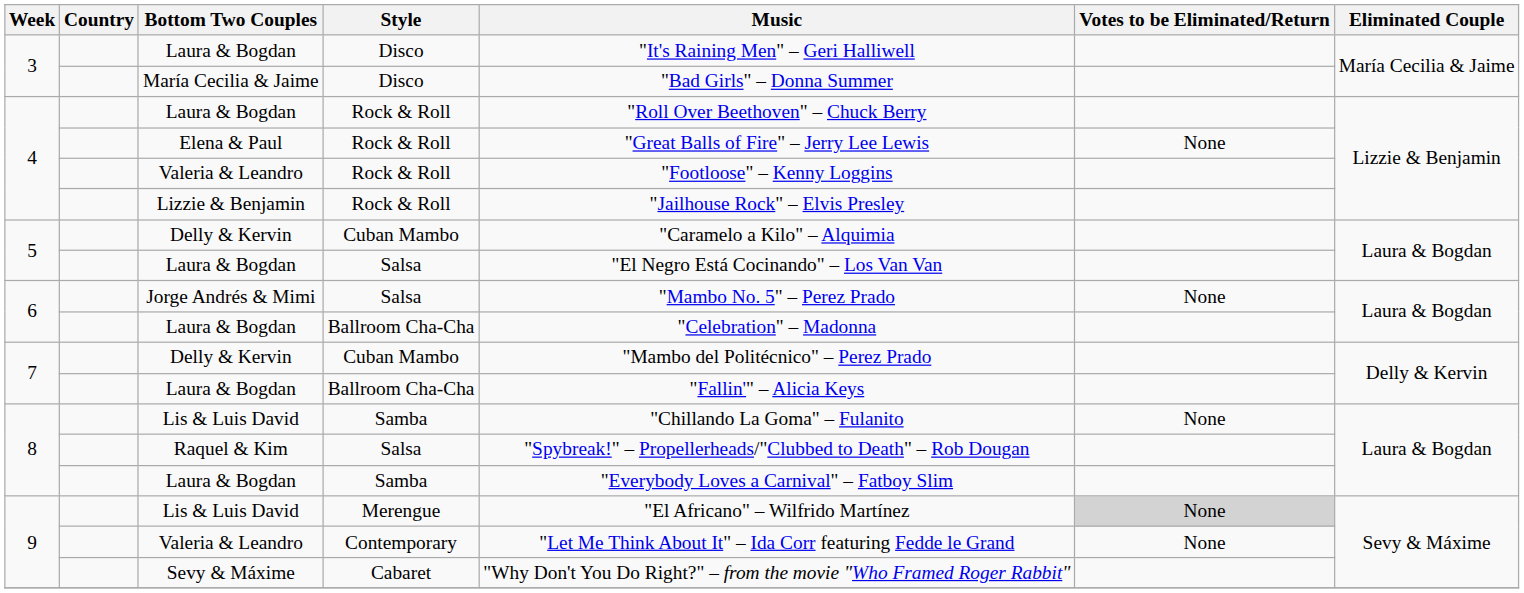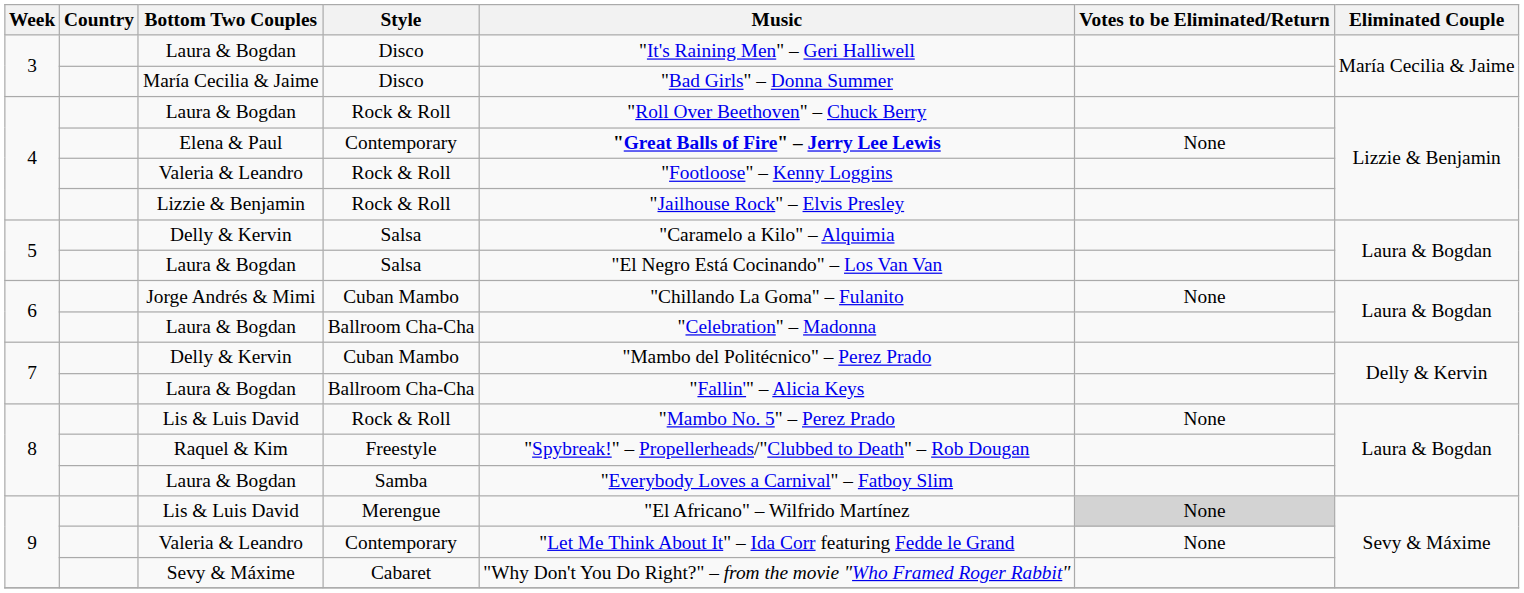 <table class="wikitable" style="margin:auto; text-align:center">
 <tr>
 <th>Week</th>
 <th>Country</th>
 <th>Bottom Two Couples</th>
 <th>Style</th>
 <th>Music</th>
 <th>Votes to be Eliminated/Return </th>
 <th>Eliminated Couple</th>
 </tr>
 <tr>
 <td rowspan=2>3</td>
 <td></td>
 <td>Laura & Bogdan</td>
 <td>Disco</td>
 <td>"<a href='#'>It's Raining Men</a>" – <a href='#'>Geri Halliwell</a></td>
 <td></td>
 <td rowspan=2>María Cecilia & Jaime</td>
 </tr>
 <tr>
 <td></td>
 <td>María Cecilia & Jaime</td>
 <td>Disco</td>
 <td>"<a href='#'>Bad Girls</a>" – <a href='#'>Donna Summer</a></td>
 <td>      </td>
 </tr>
 <tr>
 <td rowspan=4>4</td>
 <td></td>
 <td>Laura & Bogdan</td>
 <td>Rock & Roll</td>
 <td>"<a href='#'>Roll Over Beethoven</a>" – <a href='#'>Chuck Berry</a></td>
 <td></td>
 <td rowspan=4>Lizzie & Benjamin</td>
 </tr>
 <tr>
 <td></td>
 <td>Elena & Paul</td>
-<td>Rock & Roll</td>
-<td>"<a href='#'>Great Balls of Fire</a>" – <a href='#'>Jerry Lee Lewis</a></td>
+<td>Contemporary</td>
+<td><strong>"<a href='#'>Great Balls of Fire</a>" – <a href='#'>Jerry Lee Lewis</a></strong></td>
 <td>None</td>
 </tr>
 <tr>
 <td></td>
 <td>Valeria & Leandro</td>
 <td>Rock & Roll</td>
 <td>"<a href='#'>Footloose</a>" – <a href='#'>Kenny Loggins</a></td>
 <td></td>
 </tr>
 <tr>
 <td></td>
 <td>Lizzie & Benjamin</td>
 <td>Rock & Roll</td>
 <td>"<a href='#'>Jailhouse Rock</a>" – <a href='#'>Elvis Presley</a></td>
 <td>    </td>
 </tr>
 <tr>
 <td rowspan=2>5</td>
 <td></td>
 <td>Delly & Kervin</td>
-<td>Cuban Mambo</td>
+<td>Salsa</td>
 <td>"Caramelo a Kilo" – <a href='#'>Alquimia</a></td>
 <td>  </td>
 <td rowspan=2>Laura & Bogdan</td>
 </tr>
 <tr>
 <td></td>
 <td>Laura & Bogdan</td>
 <td>Salsa</td>
 <td>"El Negro Está Cocinando" – <a href='#'>Los Van Van</a></td>
 <td>    </td>
 </tr>
 <tr>
 <td rowspan=2>6</td>
 <td></td>
 <td>Jorge Andrés & Mimi</td>
-<td>Salsa</td>
-<td>"<a href='#'>Mambo No. 5</a>" – <a href='#'>Perez Prado</a></td>
+<td>Cuban Mambo</td>
+<td>"Chillando La Goma" – <a href='#'>Fulanito</a></td>
 <td>None</td>
 <td rowspan=2>Laura & Bogdan</td>
 </tr>
 <tr>
 <td></td>
 <td>Laura & Bogdan</td>
 <td>Ballroom Cha-Cha</td>
 <td>"<a href='#'>Celebration</a>" – <a href='#'>Madonna</a></td>
 <td>         </td>
 </tr>
 <tr>
 <td rowspan=2>7</td>
 <td></td>
 <td>Delly & Kervin</td>
 <td>Cuban Mambo</td>
 <td>"Mambo del Politécnico" – <a href='#'>Perez Prado</a></td>
 <td>     </td>
 <td rowspan=2>Delly & Kervin</td>
 </tr>
 <tr>
 <td></td>
 <td>Laura & Bogdan</td>
 <td>Ballroom Cha-Cha</td>
 <td>"<a href='#'>Fallin'</a>" – <a href='#'>Alicia Keys</a></td>
 <td> </td>
 </tr>
 <tr>
 <td rowspan=3>8</td>
 <td></td>
 <td>Lis & Luis David</td>
-<td>Samba</td>
-<td>"Chillando La Goma" – <a href='#'>Fulanito</a></td>
+<td>Rock & Roll</td>
+<td>"<a href='#'>Mambo No. 5</a>" – <a href='#'>Perez Prado</a></td>
 <td>None</td>
 <td rowspan=3>Laura & Bogdan</td>
 </tr>
 <tr>
 <td></td>
 <td>Raquel & Kim</td>
-<td>Salsa</td>
+<td>Freestyle</td>
 <td>"<a href='#'>Spybreak!</a>" – <a href='#'>Propellerheads</a>/"<a href='#'>Clubbed to Death</a>" – <a href='#'>Rob Dougan</a></td>
 <td></td>
 </tr>
 <tr>
 <td></td>
 <td>Laura & Bogdan</td>
 <td>Samba</td>
 <td>"<a href='#'>Everybody Loves a Carnival</a>" – <a href='#'>Fatboy Slim</a></td>
 <td>     </td>
 </tr>
 <tr>
 <td rowspan=3>9 </td>
 <td></td>
 <td>Lis & Luis David</td>
 <td>Merengue</td>
 <td>"El Africano" – Wilfrido Martínez</td>
 <td style="background: lightgrey;">None</td>
 <td rowspan=3>Sevy & Máxime</td>
 </tr>
 <tr>
 <td></td>
 <td>Valeria & Leandro</td>
 <td>Contemporary</td>
 <td>"<a href='#'>Let Me Think About It</a>" – <a href='#'>Ida Corr</a> featuring <a href='#'>Fedde le Grand</a></td>
 <td>None</td>
 </tr>
 <tr>
 <td></td>
 <td>Sevy & Máxime</td>
 <td>Cabaret</td>
 <td>"Why Don't You Do Right?" – <em>from the movie "<a href='#'>Who Framed Roger Rabbit</a>"</em></td>
 <td>     </td>
 </tr>
 <tr>
 </tr>
 </table>
